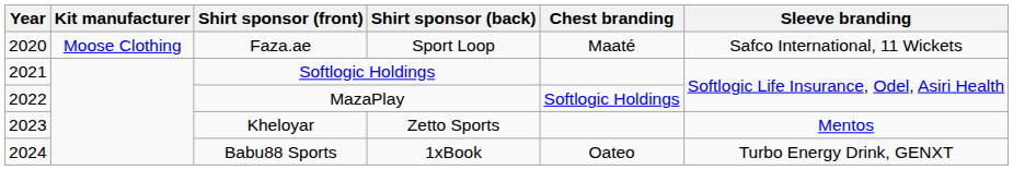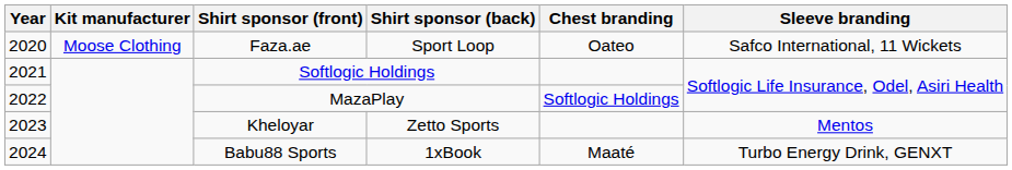 <table class="wikitable" style="text-align:center;font-size:95%">
 <tr>
 <th>Year</th>
 <th>Kit manufacturer</th>
 <th>Shirt sponsor (front)</th>
 <th>Shirt sponsor (back)</th>
 <th>Chest branding</th>
 <th>Sleeve branding</th>
 </tr>
 <tr>
 <td>2020</td>
 <td><a href='#'>Moose Clothing</a></td>
 <td>Faza.ae</td>
 <td>Sport Loop</td>
-<td>Maaté</td>
+<td>Oateo</td>
 <td>Safco International, 11 Wickets</td>
 </tr>
 <tr>
 <td>2021</td>
 <td rowspan=4></td>
 <td colspan="2"><a href='#'>Softlogic Holdings</a></td>
 <td></td>
 <td rowspan=2><a href='#'>Softlogic Life Insurance</a>, <a href='#'>Odel</a>, <a href='#'>Asiri Health</a></td>
 </tr>
 <tr>
 <td>2022</td>
 <td colspan=2>MazaPlay</td>
 <td><a href='#'>Softlogic Holdings</a></td>
 </tr>
 <tr>
 <td>2023</td>
 <td>Kheloyar</td>
 <td>Zetto Sports</td>
 <td></td>
 <td><a href='#'>Mentos</a></td>
 </tr>
 <tr>
 <td>2024</td>
 <td>Babu88 Sports</td>
 <td>1xBook</td>
-<td>Oateo</td>
+<td>Maaté</td>
 <td>Turbo Energy Drink, GENXT</td>
 </tr>
 </table>
